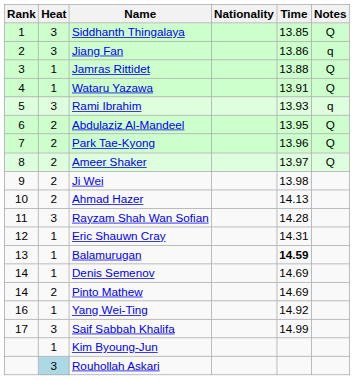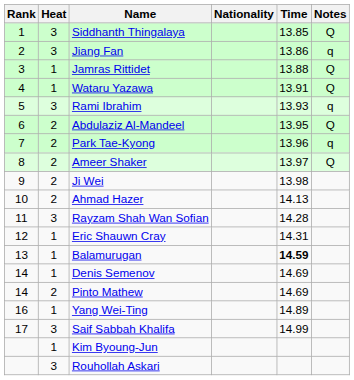 <table class="wikitable sortable" style="text-align:center; font-size:95%">
 <tr>
 <th>Rank</th>
 <th>Heat</th>
 <th>Name</th>
 <th>Nationality</th>
 <th>Time</th>
 <th>Notes</th>
 </tr>
 <tr bgcolor=ccffcc>
 <td>1</td>
 <td>3</td>
 <td align=left><a href='#'>Siddhanth Thingalaya</a></td>
 <td align=left></td>
 <td>13.85</td>
 <td>Q</td>
 </tr>
 <tr bgcolor=ccffcc>
 <td>2</td>
 <td>3</td>
 <td align=left><a href='#'>Jiang Fan</a></td>
 <td align=left></td>
 <td>13.86</td>
 <td>q</td>
 </tr>
 <tr bgcolor=ccffcc>
 <td>3</td>
 <td>1</td>
 <td align=left><a href='#'>Jamras Rittidet</a></td>
 <td align=left></td>
 <td>13.88</td>
 <td>Q</td>
 </tr>
 <tr bgcolor=ccffcc>
 <td>4</td>
 <td>1</td>
 <td align=left><a href='#'>Wataru Yazawa</a></td>
 <td align=left></td>
 <td>13.91</td>
 <td>Q</td>
 </tr>
 <tr bgcolor=ddffdd>
 <td>5</td>
 <td>3</td>
 <td align=left><a href='#'>Rami Ibrahim</a></td>
 <td align=left></td>
 <td>13.93</td>
 <td>q</td>
 </tr>
 <tr bgcolor=ccffcc>
 <td>6</td>
 <td>2</td>
 <td align=left><a href='#'>Abdulaziz Al-Mandeel</a></td>
 <td align=left></td>
 <td>13.95</td>
 <td>Q</td>
 </tr>
 <tr bgcolor=ccffcc>
 <td>7</td>
 <td>2</td>
 <td align=left><a href='#'>Park Tae-Kyong</a></td>
 <td align=left></td>
 <td>13.96</td>
-<td>Q</td>
+<td>q</td>
 </tr>
 <tr bgcolor=ddffdd>
 <td>8</td>
 <td>2</td>
 <td align=left><a href='#'>Ameer Shaker</a></td>
 <td align=left></td>
 <td>13.97</td>
 <td>Q</td>
 </tr>
 <tr>
 <td>9</td>
 <td>2</td>
 <td align=left><a href='#'>Ji Wei</a></td>
 <td align=left></td>
 <td>13.98</td>
 <td></td>
 </tr>
 <tr>
 <td>10</td>
 <td>2</td>
 <td align=left><a href='#'>Ahmad Hazer</a></td>
 <td align=left></td>
 <td>14.13</td>
 <td></td>
 </tr>
 <tr>
 <td>11</td>
 <td>3</td>
 <td align=left><a href='#'>Rayzam Shah Wan Sofian</a></td>
 <td align=left></td>
 <td>14.28</td>
 <td></td>
 </tr>
 <tr>
 <td>12</td>
 <td>1</td>
 <td align=left><a href='#'>Eric Shauwn Cray</a></td>
 <td align=left></td>
 <td>14.31</td>
 <td></td>
 </tr>
 <tr>
 <td>13</td>
 <td>1</td>
 <td align=left><a href='#'>Balamurugan</a></td>
 <td align=left></td>
 <td><strong>14.59</strong></td>
 <td></td>
 </tr>
 <tr>
 <td>14</td>
 <td>1</td>
 <td align=left><a href='#'>Denis Semenov</a></td>
 <td align=left></td>
 <td>14.69</td>
 <td></td>
 </tr>
 <tr>
 <td>14</td>
 <td>2</td>
 <td align=left><a href='#'>Pinto Mathew</a></td>
 <td align=left></td>
 <td>14.69</td>
 <td></td>
 </tr>
 <tr>
 <td>16</td>
 <td>1</td>
 <td align=left><a href='#'>Yang Wei-Ting</a></td>
 <td align=left></td>
-<td>14.92</td>
+<td>14.89</td>
 <td></td>
 </tr>
 <tr>
 <td>17</td>
 <td>3</td>
 <td align=left><a href='#'>Saif Sabbah Khalifa</a></td>
 <td align=left></td>
 <td>14.99</td>
 <td></td>
 </tr>
 <tr>
 <td></td>
 <td>1</td>
 <td align=left><a href='#'>Kim Byoung-Jun</a></td>
 <td align=left></td>
 <td></td>
 <td></td>
 </tr>
 <tr>
 <td></td>
-<td style="background: lightblue;">3</td>
+<td>3</td>
 <td align=left><a href='#'>Rouhollah Askari</a></td>
 <td align=left></td>
 <td></td>
 <td></td>
 </tr>
 </table>
